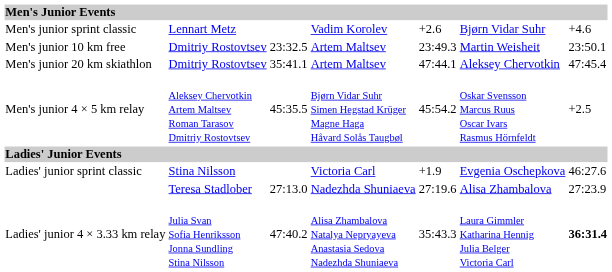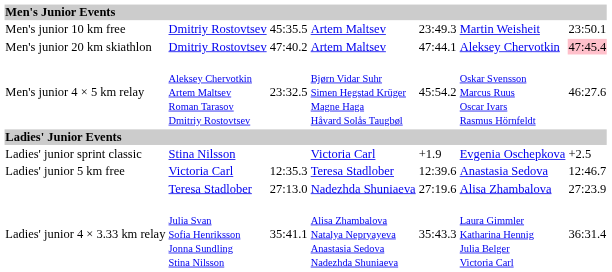 <table>
 <tr style="background:#ccc;">
 <td colspan=7><strong>Men's Junior Events</strong></td>
 </tr>
 <tr>
-<td>Men's junior sprint classic</td>
-<td><a href='#'>Lennart Metz</a><br></td>
-<td></td>
-<td><a href='#'>Vadim Korolev</a><br></td>
-<td>+2.6</td>
-<td><a href='#'>Bjørn Vidar Suhr</a><br></td>
-<td>+4.6</td>
-</tr>
-<tr>
 <td>Men's junior 10 km free</td>
 <td><a href='#'>Dmitriy Rostovtsev</a><br></td>
-<td>23:32.5</td>
+<td>45:35.5</td>
 <td><a href='#'>Artem Maltsev</a><br></td>
 <td>23:49.3</td>
 <td><a href='#'>Martin Weisheit</a><br></td>
 <td>23:50.1</td>
 </tr>
 <tr>
 <td>Men's junior 20 km skiathlon</td>
 <td><a href='#'>Dmitriy Rostovtsev</a><br></td>
-<td>35:41.1</td>
+<td>47:40.2</td>
 <td><a href='#'>Artem Maltsev</a><br></td>
 <td>47:44.1</td>
 <td><a href='#'>Aleksey Chervotkin</a><br></td>
-<td>47:45.4</td>
+<td style="background: pink;">47:45.4</td>
 </tr>
 <tr>
 <td>Men's junior 4 × 5 km relay</td>
 <td><br><small><a href='#'>Aleksey Chervotkin</a><br><a href='#'>Artem Maltsev</a><br><a href='#'>Roman Tarasov</a><br><a href='#'>Dmitriy Rostovtsev</a></small></td>
-<td>45:35.5</td>
+<td>23:32.5</td>
 <td><br><small><a href='#'>Bjørn Vidar Suhr</a><br><a href='#'>Simen Hegstad Krüger</a><br><a href='#'>Magne Haga</a><br><a href='#'>Håvard Solås Taugbøl</a></small></td>
 <td>45:54.2</td>
 <td><br><small><a href='#'>Oskar Svensson</a><br><a href='#'>Marcus Ruus</a><br><a href='#'>Oscar Ivars</a><br><a href='#'>Rasmus Hörnfeldt</a></small></td>
-<td>+2.5</td>
+<td>46:27.6</td>
 </tr>
 <tr style="background:#ccc;">
 <td colspan=7><strong>Ladies' Junior Events</strong></td>
 </tr>
 <tr>
 <td>Ladies' junior sprint classic</td>
 <td><a href='#'>Stina Nilsson</a><br></td>
 <td></td>
 <td><a href='#'>Victoria Carl</a><br></td>
 <td>+1.9</td>
 <td><a href='#'>Evgenia Oschepkova</a><br></td>
-<td>46:27.6</td>
+<td>+2.5</td>
+</tr>
+<tr>
+<td>Ladies' junior 5 km free</td>
+<td><a href='#'>Victoria Carl</a><br></td>
+<td>12:35.3</td>
+<td><a href='#'>Teresa Stadlober</a><br></td>
+<td>12:39.6</td>
+<td><a href='#'>Anastasia Sedova</a><br></td>
+<td>12:46.7</td>
 </tr>
 <tr>
 <td></td>
 <td><a href='#'>Teresa Stadlober</a><br></td>
 <td>27:13.0</td>
 <td><a href='#'>Nadezhda Shuniaeva</a><br></td>
 <td>27:19.6</td>
 <td><a href='#'>Alisa Zhambalova</a><br></td>
 <td>27:23.9</td>
 </tr>
 <tr>
 <td>Ladies' junior 4 × 3.33 km relay</td>
 <td><br><small><a href='#'>Julia Svan</a><br><a href='#'>Sofia Henriksson</a><br><a href='#'>Jonna Sundling</a><br><a href='#'>Stina Nilsson</a></small></td>
-<td>47:40.2</td>
+<td>35:41.1</td>
 <td><br><small><a href='#'>Alisa Zhambalova</a><br><a href='#'>Natalya Nepryayeva</a><br><a href='#'>Anastasia Sedova</a><br><a href='#'>Nadezhda Shuniaeva</a></small></td>
 <td>35:43.3</td>
 <td><br><small><a href='#'>Laura Gimmler</a><br><a href='#'>Katharina Hennig</a><br><a href='#'>Julia Belger</a><br><a href='#'>Victoria Carl</a></small></td>
-<td><strong>36:31.4</strong></td>
+<td>36:31.4</td>
 </tr>
 </table>
